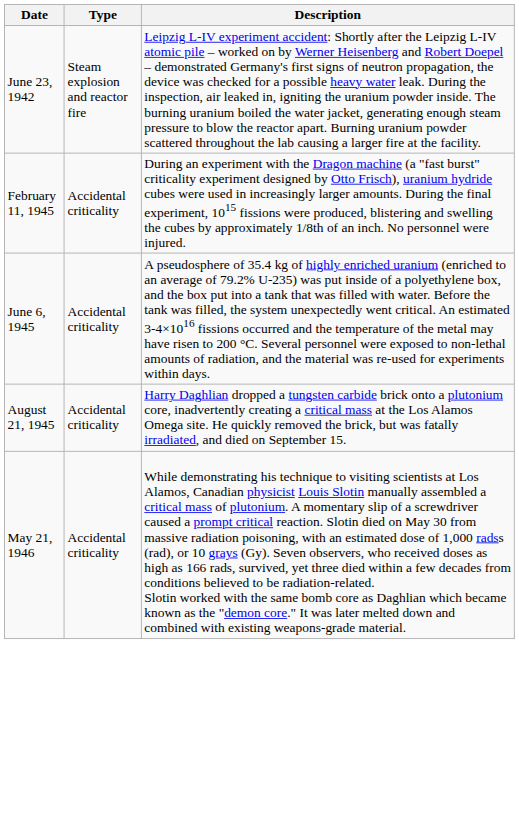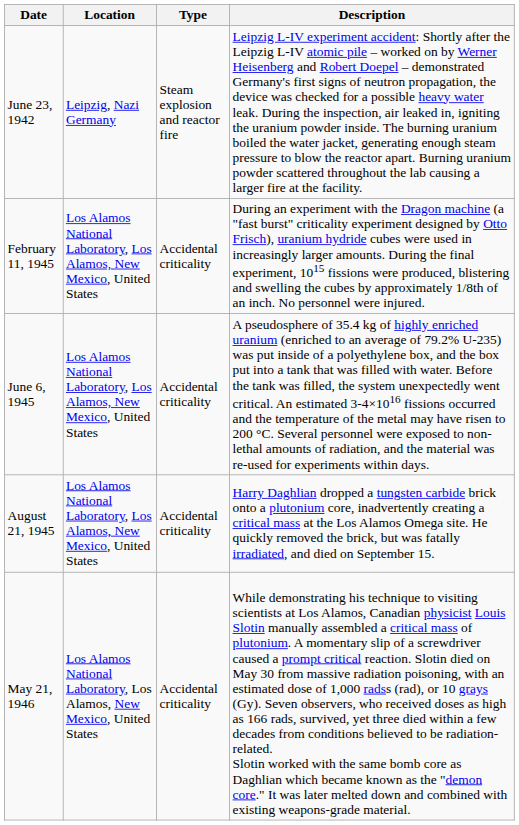 <table class="wikitable toptextcells">
 <tr>
 <th>Date</th>
+<th>Location</th>
 <th>Type</th>
 <th>Description</th>
 </tr>
 <tr>
 <td>June 23, 1942</td>
+<td><a href='#'>Leipzig</a>, <a href='#'>Nazi Germany</a></td>
 <td>Steam explosion and reactor fire</td>
 <td><a href='#'>Leipzig L-IV experiment accident</a>: Shortly after the Leipzig L-IV <a href='#'>atomic pile</a> – worked on by <a href='#'>Werner Heisenberg</a> and <a href='#'>Robert Doepel</a> – demonstrated Germany's first signs of neutron propagation, the device was checked for a possible <a href='#'>heavy water</a> leak. During the inspection, air leaked in, igniting the uranium powder inside. The burning uranium boiled the water jacket, generating enough steam pressure to blow the reactor apart. Burning uranium powder scattered throughout the lab causing a larger fire at the facility.</td>
 </tr>
 <tr>
 <td>February 11, 1945</td>
+<td><a href='#'>Los Alamos National Laboratory</a>, <a href='#'>Los Alamos, New Mexico</a>, United States</td>
 <td>Accidental criticality</td>
 <td>During an experiment with the <a href='#'>Dragon machine</a> (a "fast burst" criticality experiment designed by <a href='#'>Otto Frisch</a>), <a href='#'>uranium hydride</a> cubes were used in increasingly larger amounts. During the final experiment, 10<sup>15</sup> fissions were produced, blistering and swelling the cubes by approximately 1/8th of an inch. No personnel were injured.</td>
 </tr>
 <tr>
 <td>June 6, 1945</td>
+<td><a href='#'>Los Alamos National Laboratory</a>, <a href='#'>Los Alamos, New Mexico</a>, United States</td>
 <td>Accidental criticality</td>
 <td>A pseudosphere of 35.4 kg of <a href='#'>highly enriched uranium</a> (enriched to an average of 79.2% U-235) was put inside of a polyethylene box, and the box put into a tank that was filled with water. Before the tank was filled, the system unexpectedly went critical. An estimated 3-4×10<sup>16</sup> fissions occurred and the temperature of the metal may have risen to 200 °C. Several personnel were exposed to non-lethal amounts of radiation, and the material was re-used for experiments within days.</td>
 </tr>
 <tr>
 <td>August 21, 1945</td>
+<td><a href='#'>Los Alamos National Laboratory</a>, <a href='#'>Los Alamos, New Mexico</a>, United States</td>
 <td>Accidental criticality</td>
 <td><a href='#'>Harry Daghlian</a> dropped a <a href='#'>tungsten carbide</a> brick onto a <a href='#'>plutonium</a> core, inadvertently creating a <a href='#'>critical mass</a> at the Los Alamos Omega site. He quickly removed the brick, but was fatally <a href='#'>irradiated</a>, and died on September 15.</td>
 </tr>
 <tr>
 <td>May 21, 1946</td>
+<td><a href='#'>Los Alamos National Laboratory</a>, Los Alamos, <a href='#'>New Mexico</a>, United States</td>
 <td>Accidental criticality</td>
 <td><br>While demonstrating his technique to visiting scientists at Los Alamos, Canadian <a href='#'>physicist</a> <a href='#'>Louis Slotin</a> manually assembled a <a href='#'>critical mass</a> of <a href='#'>plutonium</a>. A momentary slip of a screwdriver caused a <a href='#'>prompt critical</a> reaction. Slotin died on May 30 from massive radiation poisoning, with an estimated dose of 1,000 <a href='#'>rads</a>s (rad), or 10 <a href='#'>grays</a> (Gy). Seven observers, who received doses as high as 166 rads, survived, yet three died within a few decades from conditions believed to be radiation-related.<br>Slotin worked with the same bomb core as Daghlian which became known as the "<a href='#'>demon core</a>." It was later melted down and combined with existing weapons-grade material.</td>
 </tr>
 </table>
